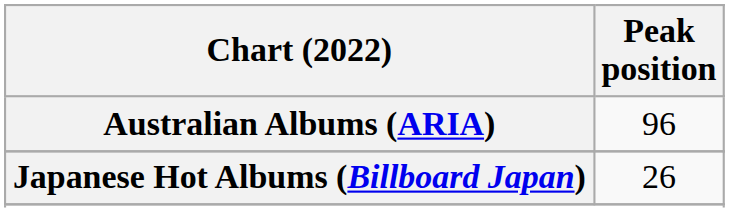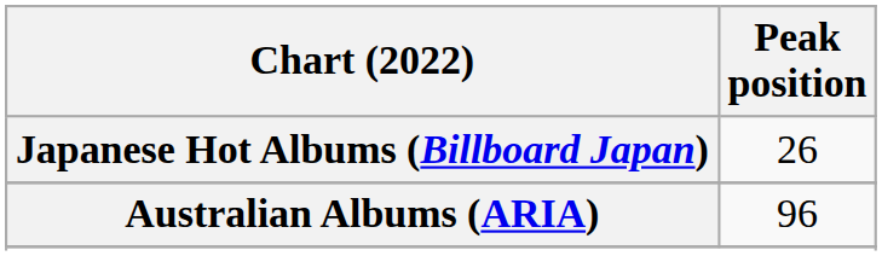 <table class="wikitable sortable plainrowheaders" style="text-align:center">
 <tr>
 <th scope="col">Chart (2022)</th>
 <th scope="col">Peak<br>position</th>
+</tr>
+<tr>
+<th scope="row">Japanese Hot Albums (<em><a href='#'>Billboard Japan</a></em>)</th>
+<td>26</td>
+</tr>
+<tr>
+</tr>
+<tr>
+</tr>
+<tr>
+</tr>
+<tr>
+</tr>
+<tr>
+</tr>
+<tr>
 </tr>
 <tr>
 <th scope="row">Australian Albums (<a href='#'>ARIA</a>)</th>
 <td>96</td>
 </tr>
 <tr>
 </tr>
 <tr>
 </tr>
 <tr>
 </tr>
 <tr>
 </tr>
 <tr>
 </tr>
 <tr>
 </tr>
 <tr>
-<th scope="row">Japanese Hot Albums (<em><a href='#'>Billboard Japan</a></em>)</th>
-<td>26</td>
-</tr>
-<tr>
-</tr>
-<tr>
-</tr>
-<tr>
-</tr>
-<tr>
-</tr>
-<tr>
-</tr>
-<tr>
-</tr>
-<tr>
 </tr>
 <tr>
 </tr>
 </table>
